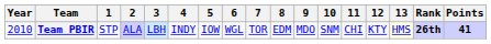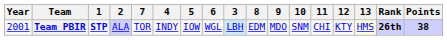 <table class="wikitable" style="text-align:center; font-size:95%">
 <tr>
 <th>Year</th>
 <th>Team</th>
 <th>1</th>
 <th>2</th>
-<th>3</th>
+<th>7</th>
 <th>4</th>
 <th>5</th>
 <th>6</th>
-<th>7</th>
+<th>3</th>
 <th>8</th>
 <th>9</th>
 <th>10</th>
 <th>11</th>
 <th>12</th>
 <th>13</th>
 <th>Rank</th>
 <th>Points</th>
 </tr>
 <tr>
-<td><a href='#'>2010</a></td>
+<td><a href='#'>2001</a></td>
 <th><a href='#'>Team PBIR</a></th>
-<td><a href='#'>STP</a></td>
+<td><strong><a href='#'>STP</a></strong></td>
 <td style="background:#CFCFFF;"><a href='#'>ALA</a><br></td>
-<td style="background:#CFEAFF;"><a href='#'>LBH</a><br></td>
+<td><a href='#'>TOR</a></td>
 <td><a href='#'>INDY</a></td>
 <td><a href='#'>IOW</a></td>
 <td><a href='#'>WGL</a></td>
-<td><a href='#'>TOR</a></td>
+<td style="background:#CFEAFF;"><a href='#'>LBH</a><br></td>
 <td><a href='#'>EDM</a></td>
 <td><a href='#'>MDO</a></td>
 <td><a href='#'>SNM</a></td>
 <td><a href='#'>CHI</a></td>
 <td><a href='#'>KTY</a></td>
 <td style="background: lightyellow;"><a href='#'>HMS</a></td>
 <th style="background:#CFCFFF;">26th</th>
-<th style="background:#CFCFFF;">41</th>
+<th style="background:#CFCFFF;">38</th>
 </tr>
 </table>
